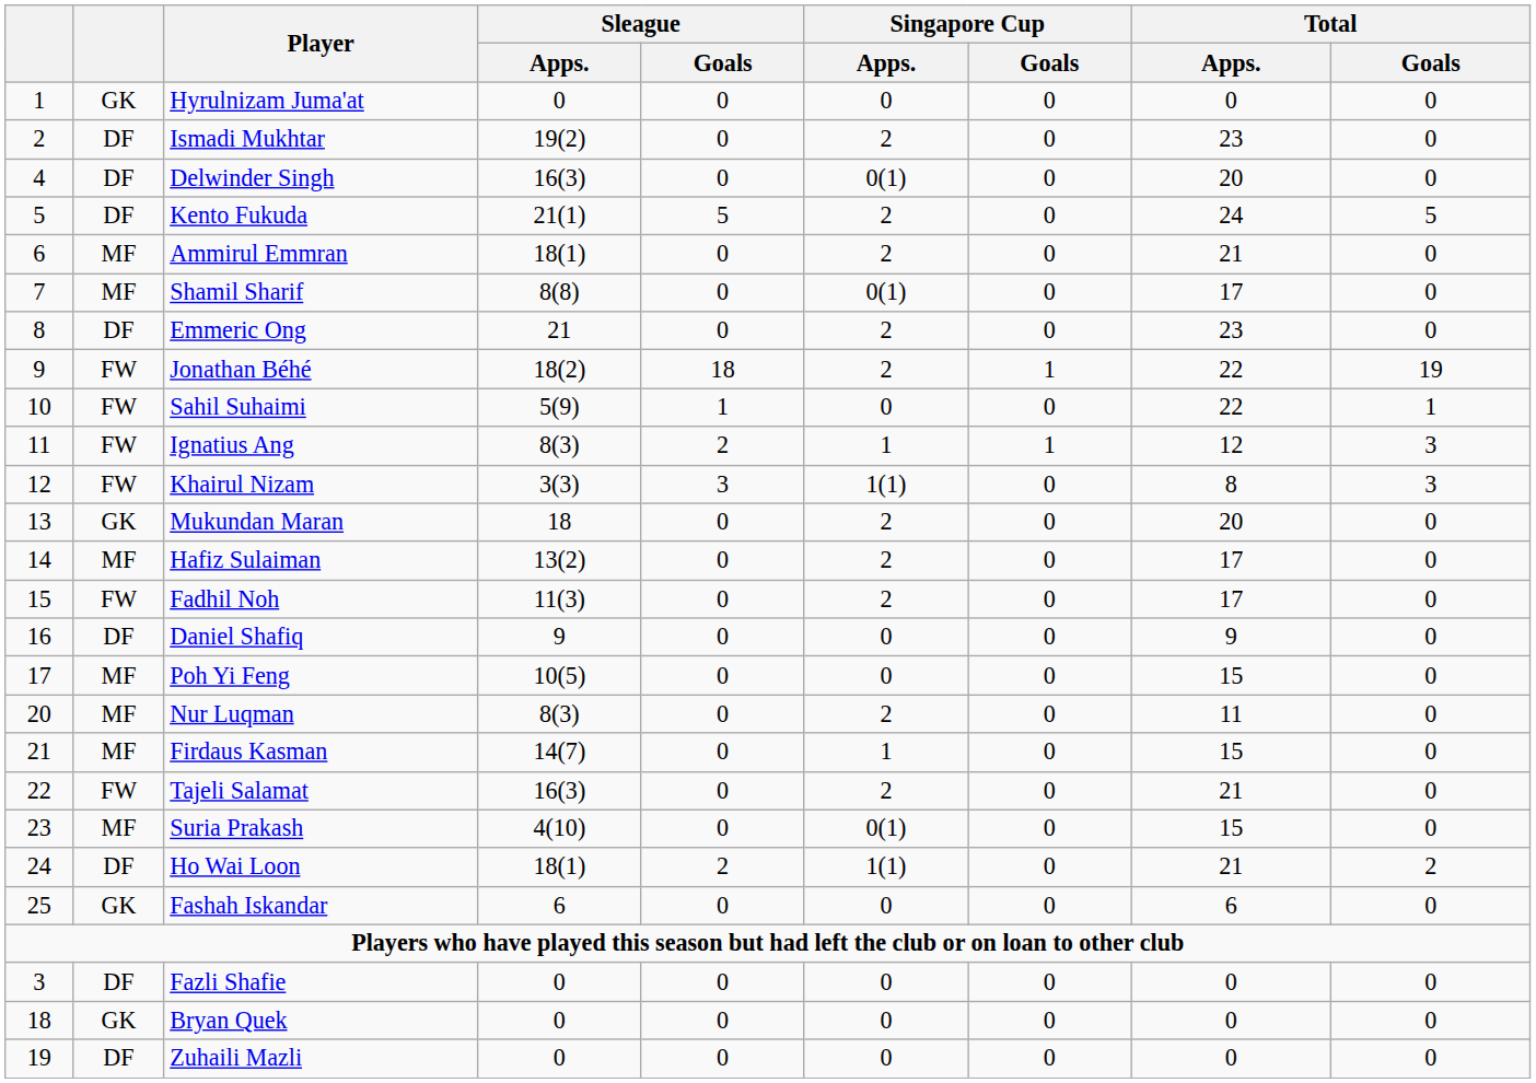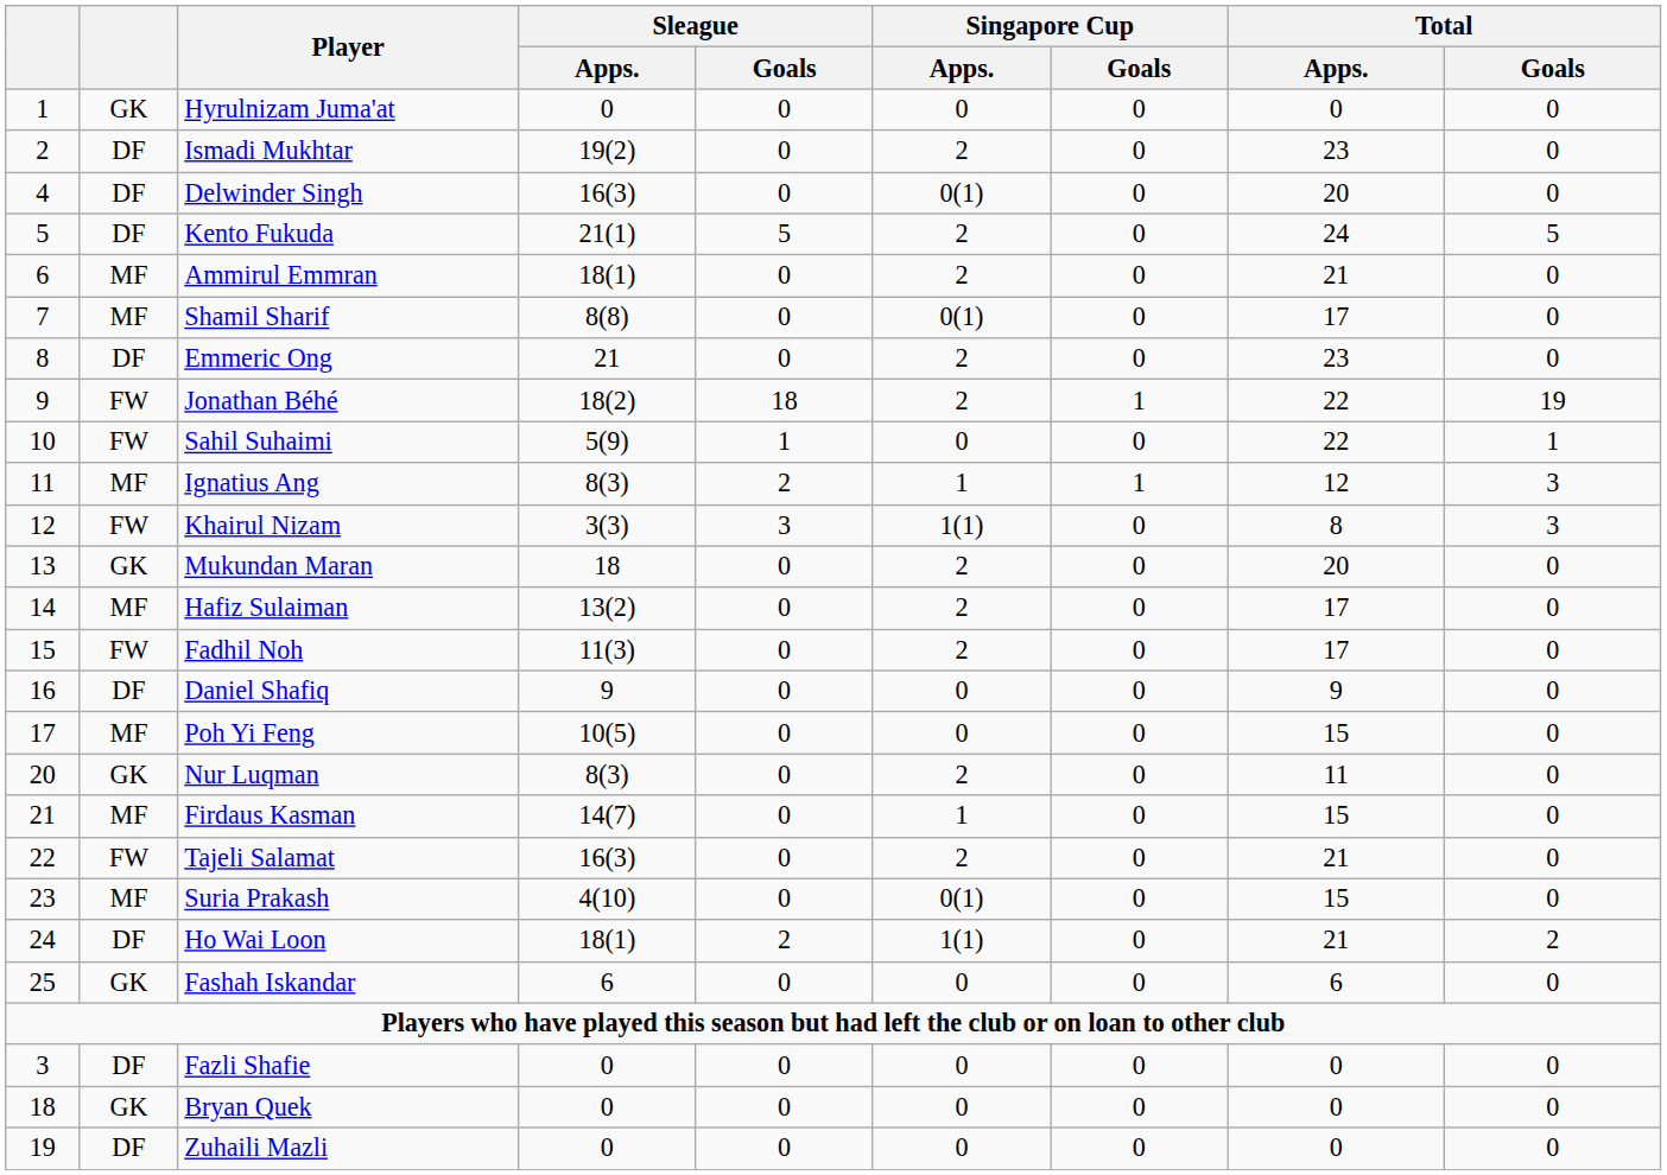 <table class="wikitable" style="text-align:center; font-size:100%; width:80%;">
 <tr>
 <th rowspan=2></th>
 <th rowspan=2></th>
 <th rowspan=2 width="200">Player</th>
 <th colspan=2 width="105">Sleague</th>
 <th colspan=2 width="105">Singapore Cup</th>
 <th colspan=2 width="130">Total</th>
 </tr>
 <tr>
 <th>Apps.</th>
 <th>Goals</th>
 <th>Apps.</th>
 <th>Goals</th>
 <th>Apps.</th>
 <th>Goals</th>
 </tr>
 <tr>
 <td>1</td>
 <td>GK</td>
 <td align=left> <a href='#'>Hyrulnizam Juma'at</a></td>
 <td>0</td>
 <td>0</td>
 <td>0</td>
 <td>0</td>
 <td>0</td>
 <td>0</td>
 </tr>
 <tr>
 <td>2</td>
 <td>DF</td>
 <td align=left> <a href='#'>Ismadi Mukhtar</a></td>
 <td>19(2)</td>
 <td>0</td>
 <td>2</td>
 <td>0</td>
 <td>23</td>
 <td>0</td>
 </tr>
 <tr>
 <td>4</td>
 <td>DF</td>
 <td align=left> <a href='#'>Delwinder Singh</a></td>
 <td>16(3)</td>
 <td>0</td>
 <td>0(1)</td>
 <td>0</td>
 <td>20</td>
 <td>0</td>
 </tr>
 <tr>
 <td>5</td>
 <td>DF</td>
 <td align=left> <a href='#'>Kento Fukuda</a></td>
 <td>21(1)</td>
 <td>5</td>
 <td>2</td>
 <td>0</td>
 <td>24</td>
 <td>5</td>
 </tr>
 <tr>
 <td>6</td>
 <td>MF</td>
 <td align=left> <a href='#'>Ammirul Emmran</a></td>
 <td>18(1)</td>
 <td>0</td>
 <td>2</td>
 <td>0</td>
 <td>21</td>
 <td>0</td>
 </tr>
 <tr>
 <td>7</td>
 <td>MF</td>
 <td align=left> <a href='#'>Shamil Sharif</a></td>
 <td>8(8)</td>
 <td>0</td>
 <td>0(1)</td>
 <td>0</td>
 <td>17</td>
 <td>0</td>
 </tr>
 <tr>
 <td>8</td>
 <td>DF</td>
 <td align=left> <a href='#'>Emmeric Ong</a></td>
 <td>21</td>
 <td>0</td>
 <td>2</td>
 <td>0</td>
 <td>23</td>
 <td>0</td>
 </tr>
 <tr>
 <td>9</td>
 <td>FW</td>
 <td align=left> <a href='#'>Jonathan Béhé</a></td>
 <td>18(2)</td>
 <td>18</td>
 <td>2</td>
 <td>1</td>
 <td>22</td>
 <td>19</td>
 </tr>
 <tr>
 <td>10</td>
 <td>FW</td>
 <td align=left> <a href='#'>Sahil Suhaimi</a></td>
 <td>5(9)</td>
 <td>1</td>
 <td>0</td>
 <td>0</td>
 <td>22</td>
 <td>1</td>
 </tr>
 <tr>
 <td>11</td>
-<td>FW</td>
+<td>MF</td>
 <td align=left> <a href='#'>Ignatius Ang</a></td>
 <td>8(3)</td>
 <td>2</td>
 <td>1</td>
 <td>1</td>
 <td>12</td>
 <td>3</td>
 </tr>
 <tr>
 <td>12</td>
 <td>FW</td>
 <td align=left> <a href='#'>Khairul Nizam</a></td>
 <td>3(3)</td>
 <td>3</td>
 <td>1(1)</td>
 <td>0</td>
 <td>8</td>
 <td>3</td>
 </tr>
 <tr>
 <td>13</td>
 <td>GK</td>
 <td align=left> <a href='#'>Mukundan Maran</a></td>
 <td>18</td>
 <td>0</td>
 <td>2</td>
 <td>0</td>
 <td>20</td>
 <td>0</td>
 </tr>
 <tr>
 <td>14</td>
 <td>MF</td>
 <td align=left> <a href='#'>Hafiz Sulaiman</a></td>
 <td>13(2)</td>
 <td>0</td>
 <td>2</td>
 <td>0</td>
 <td>17</td>
 <td>0</td>
 </tr>
 <tr>
 <td>15</td>
 <td>FW</td>
 <td align=left> <a href='#'>Fadhil Noh</a></td>
 <td>11(3)</td>
 <td>0</td>
 <td>2</td>
 <td>0</td>
 <td>17</td>
 <td>0</td>
 </tr>
 <tr>
 <td>16</td>
 <td>DF</td>
 <td align=left> <a href='#'>Daniel Shafiq</a></td>
 <td>9</td>
 <td>0</td>
 <td>0</td>
 <td>0</td>
 <td>9</td>
 <td>0</td>
 </tr>
 <tr>
 <td>17</td>
 <td>MF</td>
 <td align=left> <a href='#'>Poh Yi Feng</a></td>
 <td>10(5)</td>
 <td>0</td>
 <td>0</td>
 <td>0</td>
 <td>15</td>
 <td>0</td>
 </tr>
 <tr>
 <td>20</td>
-<td>MF</td>
+<td>GK</td>
 <td align=left> <a href='#'>Nur Luqman</a></td>
 <td>8(3)</td>
 <td>0</td>
 <td>2</td>
 <td>0</td>
 <td>11</td>
 <td>0</td>
 </tr>
 <tr>
 <td>21</td>
 <td>MF</td>
 <td align=left> <a href='#'>Firdaus Kasman</a></td>
 <td>14(7)</td>
 <td>0</td>
 <td>1</td>
 <td>0</td>
 <td>15</td>
 <td>0</td>
 </tr>
 <tr>
 <td>22</td>
 <td>FW</td>
 <td align=left> <a href='#'>Tajeli Salamat</a></td>
 <td>16(3)</td>
 <td>0</td>
 <td>2</td>
 <td>0</td>
 <td>21</td>
 <td>0</td>
 </tr>
 <tr>
 <td>23</td>
 <td>MF</td>
 <td align=left> <a href='#'>Suria Prakash</a></td>
 <td>4(10)</td>
 <td>0</td>
 <td>0(1)</td>
 <td>0</td>
 <td>15</td>
 <td>0</td>
 </tr>
 <tr>
 <td>24</td>
 <td>DF</td>
 <td align=left> <a href='#'>Ho Wai Loon</a></td>
 <td>18(1)</td>
 <td>2</td>
 <td>1(1)</td>
 <td>0</td>
 <td>21</td>
 <td>2</td>
 </tr>
 <tr>
 <td>25</td>
 <td>GK</td>
 <td align=left> <a href='#'>Fashah Iskandar</a></td>
 <td>6</td>
 <td>0</td>
 <td>0</td>
 <td>0</td>
 <td>6</td>
 <td>0</td>
 </tr>
 <tr>
 <td colspan="17"><strong>Players who have played this season but had left the club or on loan to other club</strong></td>
 </tr>
 <tr>
 <td>3</td>
 <td>DF</td>
 <td align=left> <a href='#'>Fazli Shafie</a></td>
 <td>0</td>
 <td>0</td>
 <td>0</td>
 <td>0</td>
 <td>0</td>
 <td>0</td>
 </tr>
 <tr>
 <td>18</td>
 <td>GK</td>
 <td align=left> <a href='#'>Bryan Quek</a></td>
 <td>0</td>
 <td>0</td>
 <td>0</td>
 <td>0</td>
 <td>0</td>
 <td>0</td>
 </tr>
 <tr>
 <td>19</td>
 <td>DF</td>
 <td align=left> <a href='#'>Zuhaili Mazli</a></td>
 <td>0</td>
 <td>0</td>
 <td>0</td>
 <td>0</td>
 <td>0</td>
 <td>0</td>
 </tr>
 <tr>
 </tr>
 </table>
